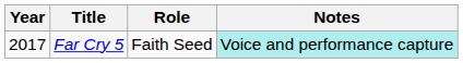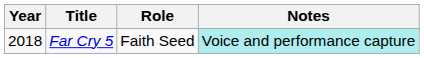 <table class="wikitable sortable">
 <tr>
 <th>Year</th>
 <th>Title</th>
 <th>Role</th>
 <th>Notes</th>
 </tr>
 <tr>
-<td>2017</td>
+<td>2018</td>
 <td><em><a href='#'>Far Cry 5</a></em></td>
 <td>Faith Seed</td>
 <td style="background: paleturquoise;">Voice and performance capture</td>
 </tr>
 </table>
